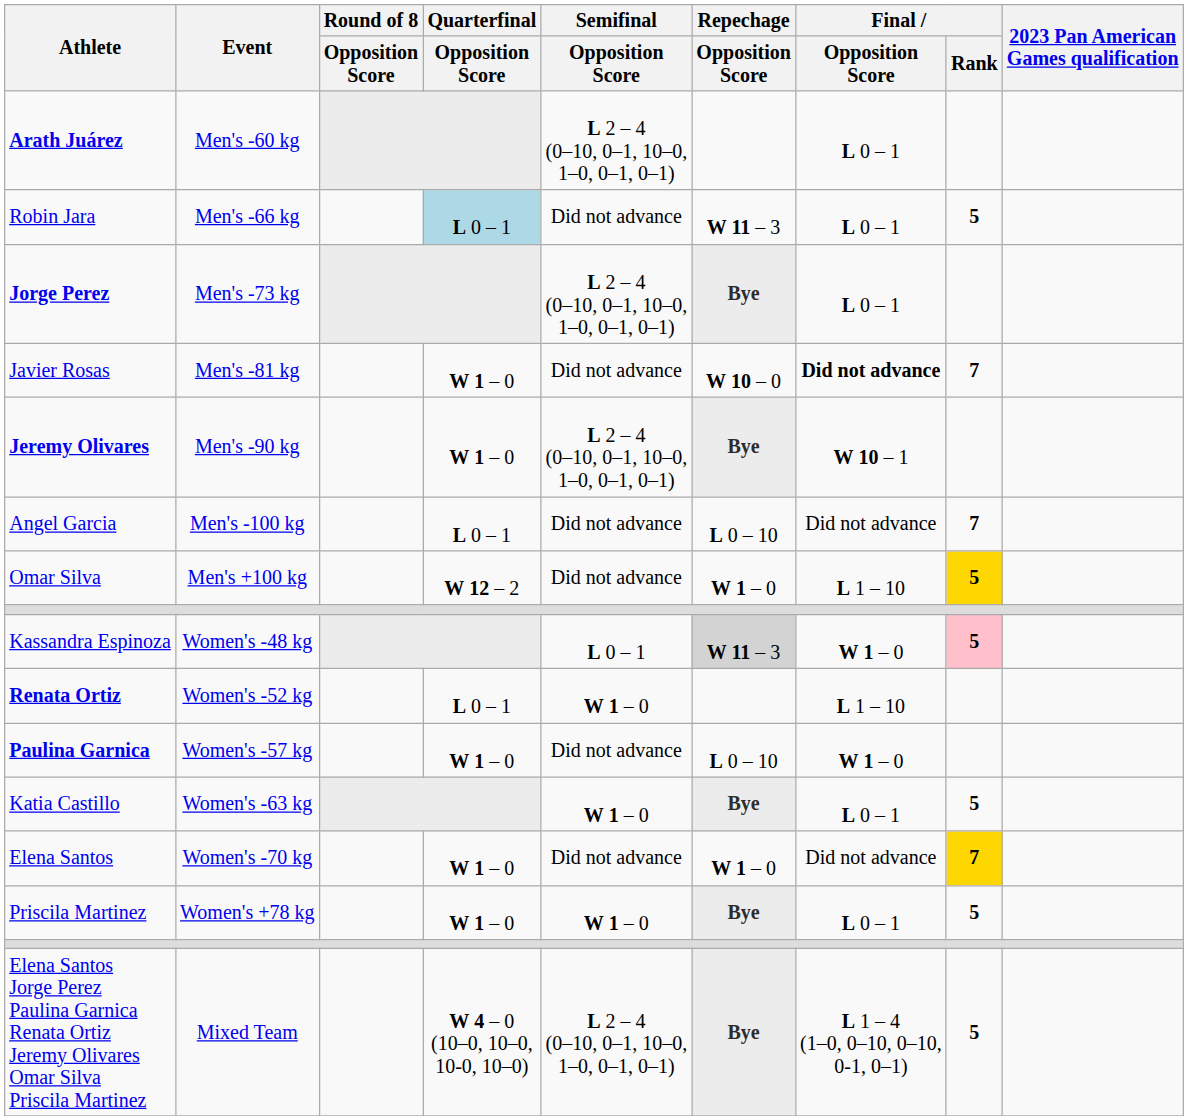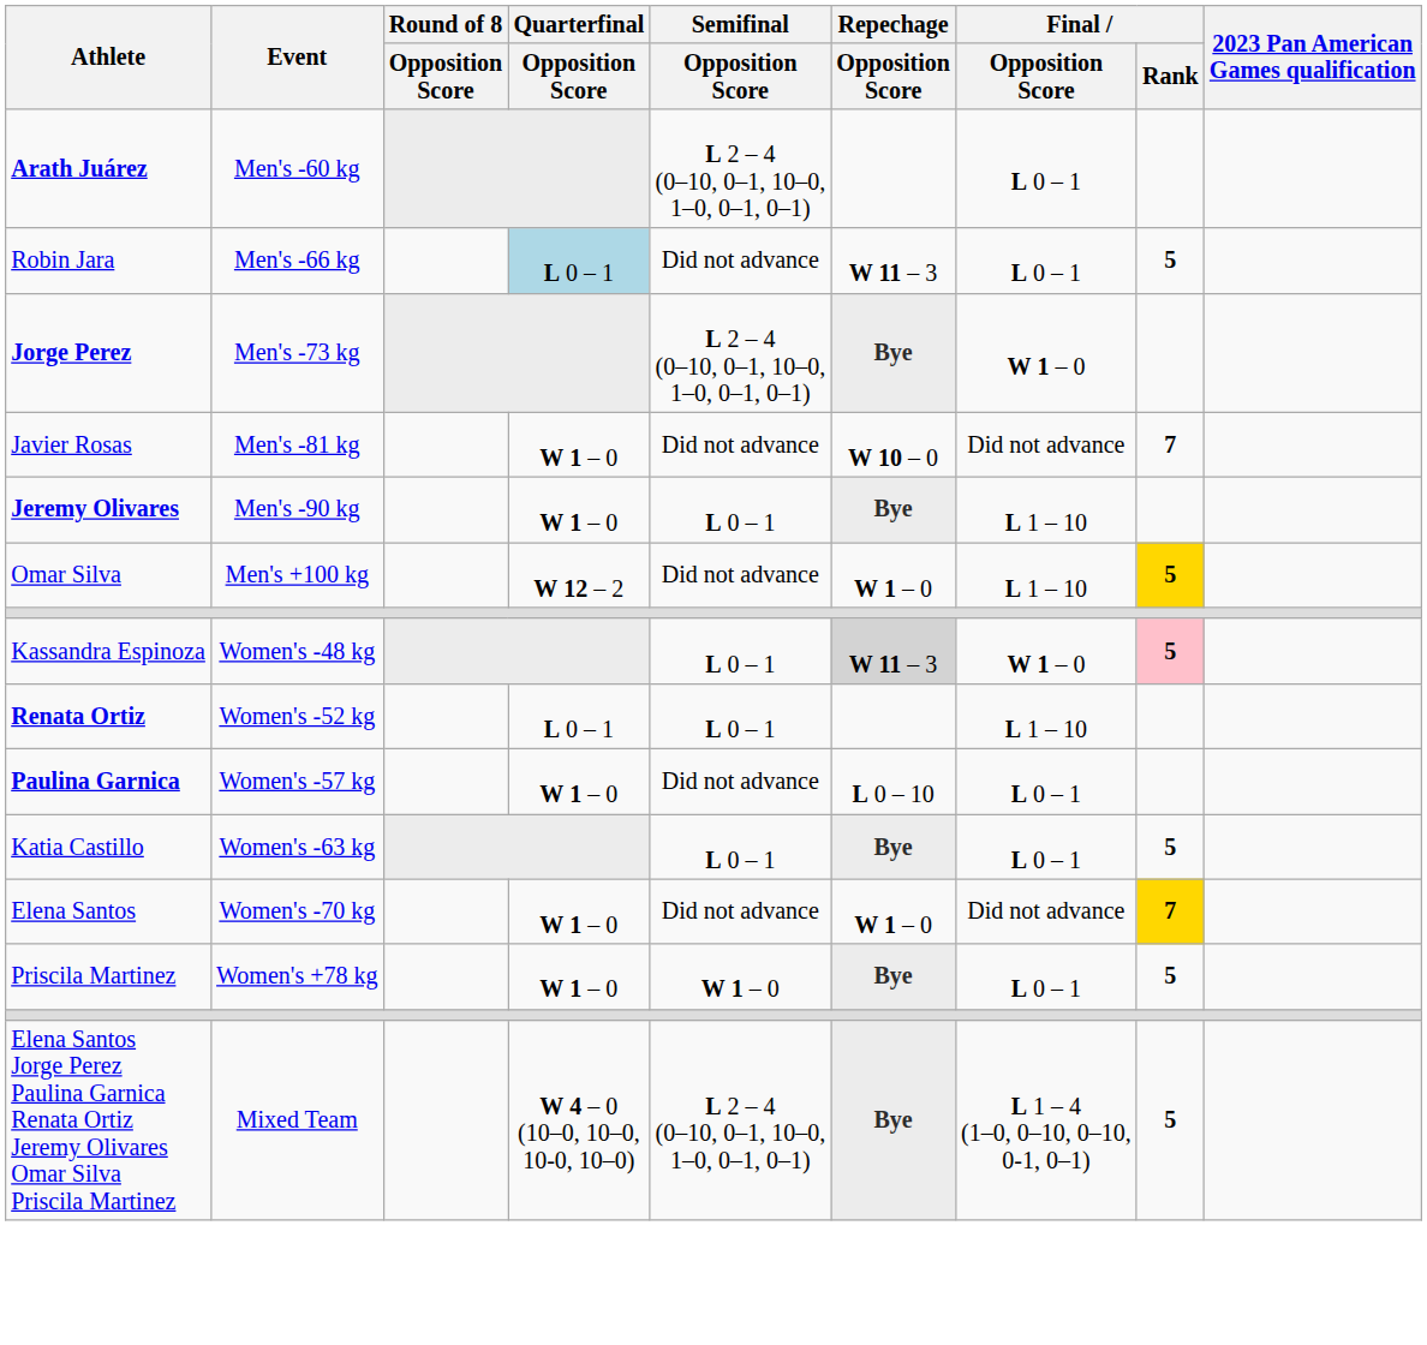 <table class="wikitable">
 <tr>
 <th rowspan="2">Athlete</th>
 <th rowspan="2">Event</th>
 <th>Round of 8</th>
 <th>Quarterfinal</th>
 <th>Semifinal</th>
 <th>Repechage</th>
 <th colspan="2">Final / </th>
 <th rowspan="2" style="white-space: nowrap;"><a href='#'>2023 Pan American <br> Games qualification</a></th>
 </tr>
 <tr>
 <th>Opposition<br>Score</th>
 <th>Opposition<br>Score</th>
 <th>Opposition<br>Score</th>
 <th>Opposition<br>Score</th>
 <th>Opposition<br>Score</th>
 <th>Rank</th>
 </tr>
 <tr align="center">
 <td style="white-space: nowrap;" align="left"><strong><a href='#'>Arath Juárez</a></strong></td>
 <td><a href='#'>Men's -60 kg</a></td>
 <td colspan="2" style="background: #ECECEC; vertical-align: middle; text-align: center; " class="table-cast"></td>
 <td><br><strong>L</strong> 2 – 4<br>(0–10, 0–1, 10–0, <br> 1–0, 0–1, 0–1)</td>
 <td></td>
 <td style="white-space: nowrap;"><br><strong>L</strong> 0 – 1</td>
 <td><strong></strong></td>
 <td></td>
 </tr>
 <tr align="center">
 <td style="white-space: nowrap;" align="left"><a href='#'>Robin Jara</a></td>
 <td><a href='#'>Men's -66 kg</a></td>
 <td></td>
 <td style="background: lightblue;"><br><strong>L</strong> 0 – 1</td>
 <td>Did not advance</td>
 <td><br><strong>W 11</strong> – 3</td>
 <td><br><strong>L</strong> 0 – 1</td>
 <td><strong>5</strong></td>
 <td></td>
 </tr>
 <tr align="center">
 <td style="white-space: nowrap;" align="left"><a href='#'><strong>Jorge Perez</strong></a></td>
 <td><a href='#'>Men's -73 kg</a></td>
 <td colspan="2" style="background: #ECECEC; vertical-align: middle; text-align: center; " class="table-cast"></td>
 <td><br><strong>L</strong> 2 – 4<br>(0–10, 0–1, 10–0, <br> 1–0, 0–1, 0–1)</td>
 <td data-sort-value="" style="background: #ececec; color: #2C2C2C; vertical-align: middle; text-align: center; " class="table-na"><strong>Bye</strong></td>
-<td><br><strong>L</strong> 0 – 1</td>
+<td><br><strong>W</strong> <strong>1</strong> – 0</td>
 <td><strong></strong></td>
 <td></td>
 </tr>
 <tr align="center">
 <td style="white-space: nowrap;" align="left"><a href='#'>Javier Rosas</a></td>
 <td><a href='#'>Men's -81 kg</a></td>
 <td></td>
 <td><br><strong>W</strong> <strong>1</strong> – 0</td>
 <td>Did not advance</td>
 <td><br><strong>W</strong> <strong>10</strong> – 0</td>
-<td><strong>Did not advance</strong></td>
+<td>Did not advance</td>
 <td><strong>7</strong></td>
 <td></td>
 </tr>
 <tr align="center">
 <td style="white-space: nowrap;" align="left"><a href='#'><strong>Jeremy Olivares</strong></a></td>
 <td><a href='#'>Men's -90 kg</a></td>
 <td></td>
 <td><br><strong>W</strong> <strong>1</strong> – 0</td>
-<td><br><strong>L</strong> 2 – 4<br>(0–10, 0–1, 10–0, <br> 1–0, 0–1, 0–1)</td>
+<td><br><strong>L</strong> 0 – 1</td>
 <td data-sort-value="" style="background: #ececec; color: #2C2C2C; vertical-align: middle; text-align: center; " class="table-na"><strong>Bye</strong></td>
-<td><br><strong>W</strong> <strong>10</strong> – 1</td>
+<td><br><strong>L</strong> 1 – 10</td>
 <td><strong></strong></td>
-<td></td>
-</tr>
-<tr align="center">
-<td style="white-space: nowrap;" align="left"><a href='#'>Angel Garcia</a></td>
-<td><a href='#'>Men's -100 kg</a></td>
-<td></td>
-<td><br><strong>L</strong> 0 – 1</td>
-<td>Did not advance</td>
-<td><br><strong>L</strong> 0 – 10</td>
-<td>Did not advance</td>
-<td><strong>7</strong></td>
 <td></td>
 </tr>
 <tr align="center">
 <td style="white-space: nowrap;" align="left"><a href='#'>Omar Silva</a></td>
 <td><a href='#'>Men's +100 kg</a></td>
 <td></td>
 <td><br><strong>W</strong> <strong>12</strong> – 2</td>
 <td>Did not advance</td>
 <td><br><strong>W</strong> <strong>1</strong> – 0</td>
 <td><br><strong>L</strong> 1 – 10</td>
 <td style="background: gold;"><strong>5</strong></td>
 <td></td>
 </tr>
 <tr bgcolor="#ddd">
 <td colspan="9"></td>
 </tr>
 <tr align="center">
 <td style="white-space: nowrap;" align="left"><a href='#'>Kassandra Espinoza</a></td>
 <td><a href='#'>Women's -48 kg</a></td>
 <td colspan="2" style="background: #ECECEC; vertical-align: middle; text-align: center; " class="table-cast"></td>
 <td><br><strong>L</strong> 0 – 1</td>
 <td style="background: lightgrey;"><br><strong>W 11</strong> – 3</td>
 <td><br><strong>W</strong> <strong>1</strong> – 0</td>
 <td style="background: pink;"><strong>5</strong></td>
 <td></td>
 </tr>
 <tr align="center">
 <td style="white-space: nowrap;" align="left"><a href='#'><strong>Renata Ortiz</strong></a></td>
 <td><a href='#'>Women's -52 kg</a></td>
 <td></td>
 <td><br><strong>L</strong> 0 – 1</td>
-<td><br><strong>W</strong> <strong>1</strong> – 0</td>
+<td><br><strong>L</strong> 0 – 1</td>
 <td></td>
 <td><br><strong>L</strong> 1 – 10</td>
 <td><strong></strong></td>
 <td></td>
 </tr>
 <tr align="center">
 <td align="left"><a href='#'><strong>Paulina Garnica</strong></a></td>
 <td><a href='#'>Women's -57 kg</a></td>
 <td></td>
 <td><br><strong>W</strong> <strong>1</strong> – 0</td>
 <td>Did not advance</td>
 <td><br><strong>L</strong> 0 – 10</td>
-<td><br><strong>W</strong> <strong>1</strong> – 0</td>
+<td><br><strong>L</strong> 0 – 1</td>
 <td><strong></strong></td>
 <td></td>
 </tr>
 <tr align="center">
 <td style="white-space: nowrap;" align="left"><a href='#'>Katia Castillo</a></td>
 <td><a href='#'>Women's -63 kg</a></td>
 <td colspan="2" style="background: #ECECEC; vertical-align: middle; text-align: center; " class="table-cast"></td>
-<td><br><strong>W</strong> <strong>1</strong> – 0</td>
+<td><br><strong>L</strong> 0 – 1</td>
 <td data-sort-value="" style="background: #ececec; color: #2C2C2C; vertical-align: middle; text-align: center; " class="table-na"><strong>Bye</strong></td>
 <td><br><strong>L</strong> 0 – 1</td>
 <td><strong>5</strong></td>
 <td></td>
 </tr>
 <tr align="center">
 <td style="white-space: nowrap;" align="left"><a href='#'>Elena Santos</a></td>
 <td><a href='#'>Women's -70 kg</a></td>
 <td></td>
 <td><br><strong>W</strong> <strong>1</strong> – 0</td>
 <td>Did not advance</td>
 <td><br><strong>W 1</strong> – 0</td>
 <td>Did not advance</td>
 <td style="background: gold;"><strong>7</strong></td>
 <td></td>
 </tr>
 <tr align="center">
 <td style="white-space: nowrap;" align="left"><a href='#'>Priscila Martinez</a></td>
 <td><a href='#'>Women's +78 kg</a></td>
 <td></td>
 <td><br><strong>W</strong> <strong>1</strong> – 0</td>
 <td><br><strong>W</strong> <strong>1</strong> – 0</td>
 <td data-sort-value="" style="background: #ececec; color: #2C2C2C; vertical-align: middle; text-align: center; " class="table-na"><strong>Bye</strong></td>
 <td><br><strong>L</strong> 0 – 1</td>
 <td><strong>5</strong></td>
 <td></td>
 </tr>
 <tr bgcolor="#ddd">
 <td colspan="9"></td>
 </tr>
 <tr align="center">
 <td style="white-space: nowrap;" align="left"><a href='#'>Elena Santos</a><br><a href='#'>Jorge Perez</a><br><a href='#'>Paulina Garnica</a><br><a href='#'>Renata Ortiz</a><br><a href='#'>Jeremy Olivares</a><br><a href='#'>Omar Silva</a><br><a href='#'>Priscila Martinez</a></td>
 <td><a href='#'>Mixed Team</a></td>
 <td></td>
 <td><br><strong>W</strong> <strong>4</strong> – 0<br>(10–0, 10–0,<br>10-0, 10–0)</td>
 <td><br><strong>L</strong> 2 – 4<br>(0–10, 0–1, 10–0, <br> 1–0, 0–1, 0–1)</td>
 <td data-sort-value="" style="background: #ececec; color: #2C2C2C; vertical-align: middle; text-align: center; " class="table-na"><strong>Bye</strong></td>
 <td><br><strong>L</strong> 1 – 4<br>(1–0, 0–10, 0–10,<br>0-1, 0–1)</td>
 <td><strong>5</strong></td>
 <td></td>
 </tr>
 </table>
